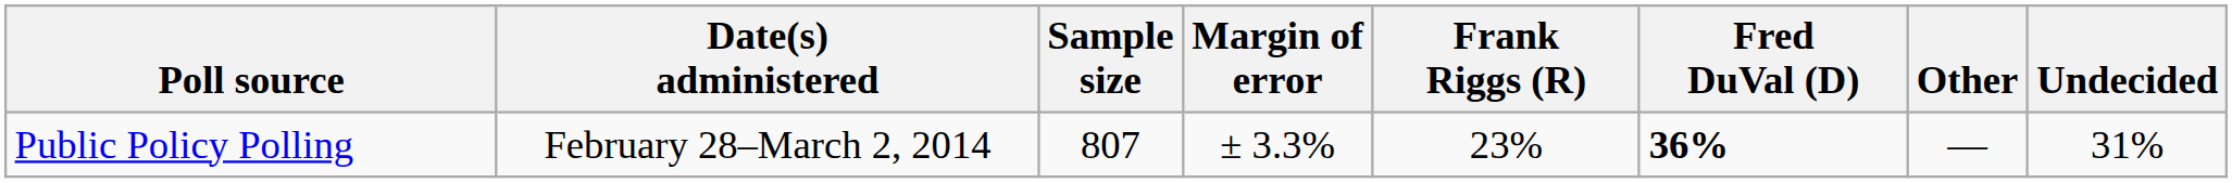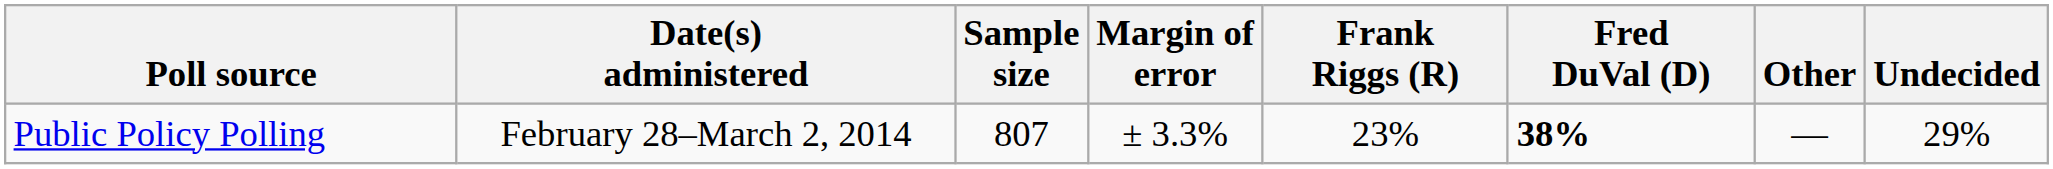 <table class="wikitable">
 <tr valign= bottom>
 <th style="width:190px;">Poll source</th>
 <th style="width:210px;">Date(s)<br>administered</th>
 <th class=small>Sample<br>size</th>
 <th class=small>Margin of<br>error</th>
 <th style="width:100px;">Frank<br>Riggs (R)</th>
 <th style="width:100px;">Fred<br>DuVal (D)</th>
 <th style="width:40px;">Other</th>
 <th style="width:40px;">Undecided</th>
 </tr>
 <tr>
 <td><a href='#'>Public Policy Polling</a></td>
 <td align=center>February 28–March 2, 2014</td>
 <td align=center>807</td>
 <td align=center>± 3.3%</td>
 <td align=center>23%</td>
-<td><strong>36%</strong></td>
+<td><strong>38%</strong></td>
 <td align=center>—</td>
-<td align=center>31%</td>
+<td align=center>29%</td>
 </tr>
 </table>
